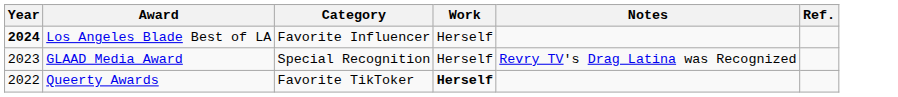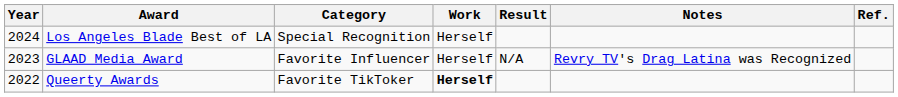 <table class="wikitable">
 <tr>
 <th>Year</th>
 <th>Award</th>
 <th>Category</th>
 <th>Work</th>
+<th>Result</th>
 <th>Notes</th>
 <th>Ref.</th>
 </tr>
 <tr>
-<td><strong>2024</strong></td>
+<td>2024</td>
 <td><a href='#'>Los Angeles Blade</a> Best of LA</td>
-<td>Favorite Influencer</td>
+<td>Special Recognition</td>
 <td>Herself</td>
+<td></td>
 <td></td>
 <td></td>
 </tr>
 <tr>
 <td>2023</td>
 <td><a href='#'>GLAAD Media Award</a></td>
-<td>Special Recognition</td>
+<td>Favorite Influencer</td>
 <td>Herself</td>
+<td>N/A</td>
 <td><a href='#'>Revry TV</a>'s <a href='#'>Drag Latina</a> was Recognized</td>
 <td></td>
 </tr>
 <tr>
 <td>2022</td>
 <td><a href='#'>Queerty Awards</a></td>
 <td>Favorite TikToker</td>
 <td><strong>Herself</strong></td>
 <td></td>
 <td></td>
+<td></td>
 </tr>
 </table>
